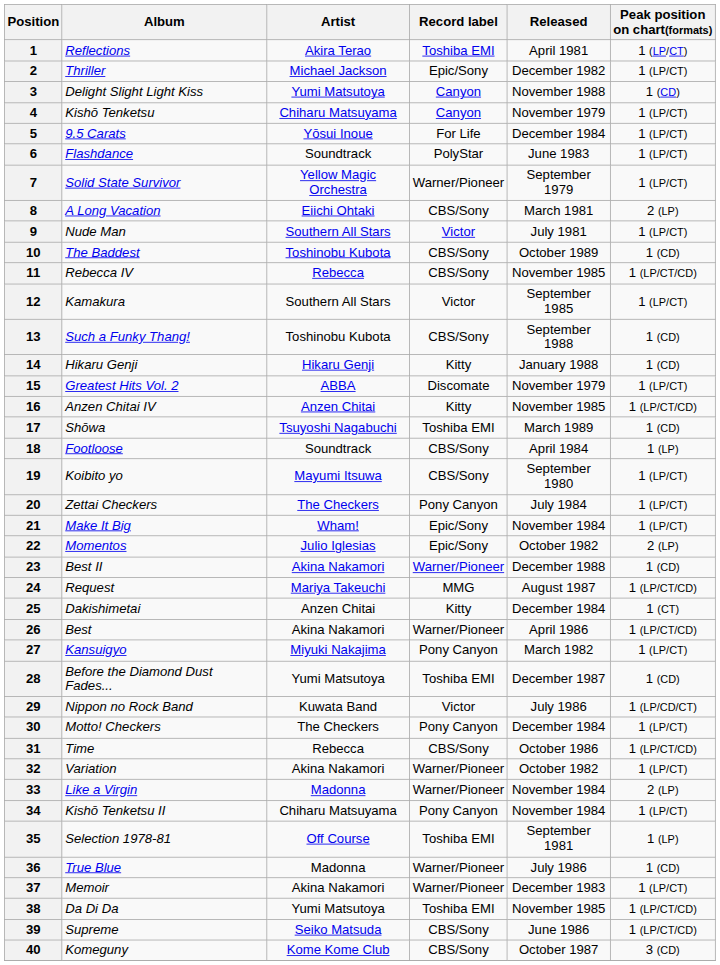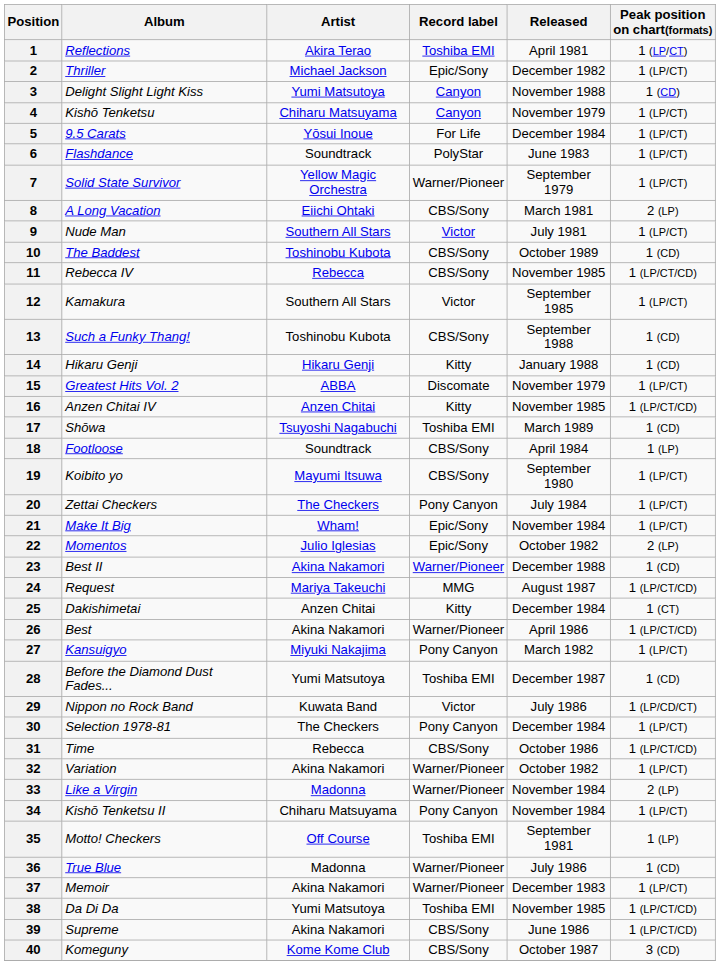 <table class="wikitable plainrowheaders" style="text-align:center;">
 <tr>
 <th scope=col>Position</th>
 <th scope=col>Album</th>
 <th scope=col>Artist</th>
 <th scope=col>Record label</th>
 <th scope=col>Released</th>
 <th scope=col>Peak position<br>on chart<small>(formats)</small></th>
 </tr>
 <tr>
 <th scope=row style="text-align:center;">1</th>
 <td align=left><em><a href='#'>Reflections</a></em></td>
 <td><a href='#'>Akira Terao</a></td>
 <td><a href='#'>Toshiba EMI</a></td>
 <td>April 1981</td>
 <td>1 <small>(<a href='#'>LP</a>/<a href='#'>CT</a>)</small></td>
 </tr>
 <tr>
 <th scope=row style="text-align:center;">2</th>
 <td align=left><em><a href='#'>Thriller</a></em></td>
 <td><a href='#'>Michael Jackson</a></td>
 <td>Epic/Sony</td>
 <td>December 1982</td>
 <td>1 <small>(LP/CT)</small></td>
 </tr>
 <tr>
 <th scope=row style="text-align:center;">3</th>
 <td align=left><em>Delight Slight Light Kiss</em></td>
 <td><a href='#'>Yumi Matsutoya</a></td>
 <td><a href='#'>Canyon</a></td>
 <td>November 1988</td>
 <td>1 <small>(<a href='#'>CD</a>)</small></td>
 </tr>
 <tr>
 <th scope=row style="text-align:center;">4</th>
 <td align=left><em>Kishō Tenketsu</em></td>
 <td><a href='#'>Chiharu Matsuyama</a></td>
 <td><a href='#'>Canyon</a></td>
 <td>November 1979</td>
 <td>1 <small>(LP/CT)</small></td>
 </tr>
 <tr>
 <th scope=row style="text-align:center;">5</th>
 <td align=left><em><a href='#'>9.5 Carats</a></em></td>
 <td><a href='#'>Yōsui Inoue</a></td>
 <td>For Life</td>
 <td>December 1984</td>
 <td>1 <small>(LP/CT)</small></td>
 </tr>
 <tr>
 <th scope=row style="text-align:center;">6</th>
 <td align=left><em><a href='#'>Flashdance</a></em></td>
 <td>Soundtrack</td>
 <td>PolyStar</td>
 <td>June 1983</td>
 <td>1 <small>(LP/CT)</small></td>
 </tr>
 <tr>
 <th scope=row style="text-align:center;">7</th>
 <td align=left><em><a href='#'>Solid State Survivor</a></em></td>
 <td><a href='#'>Yellow Magic Orchestra</a></td>
 <td>Warner/Pioneer</td>
 <td>September 1979</td>
 <td>1 <small>(LP/CT)</small></td>
 </tr>
 <tr>
 <th scope=row style="text-align:center;">8</th>
 <td align=left><em><a href='#'>A Long Vacation</a></em></td>
 <td><a href='#'>Eiichi Ohtaki</a></td>
 <td>CBS/Sony</td>
 <td>March 1981</td>
 <td>2 <small>(LP)</small></td>
 </tr>
 <tr>
 <th scope=row style="text-align:center;">9</th>
 <td align=left><em>Nude Man</em></td>
 <td><a href='#'>Southern All Stars</a></td>
 <td><a href='#'>Victor</a></td>
 <td>July 1981</td>
 <td>1 <small>(LP/CT)</small></td>
 </tr>
 <tr>
 <th scope=row style="text-align:center;">10</th>
 <td align=left><em><a href='#'>The Baddest</a></em></td>
 <td><a href='#'>Toshinobu Kubota</a></td>
 <td>CBS/Sony</td>
 <td>October 1989</td>
 <td>1 <small>(CD)</small></td>
 </tr>
 <tr>
 <th scope=row style="text-align:center;">11</th>
 <td align=left><em>Rebecca IV</em></td>
 <td><a href='#'>Rebecca</a></td>
 <td>CBS/Sony</td>
 <td>November 1985</td>
 <td>1 <small>(LP/CT/CD)</small></td>
 </tr>
 <tr>
 <th scope=row style="text-align:center;">12</th>
 <td align=left><em>Kamakura</em></td>
 <td>Southern All Stars</td>
 <td>Victor</td>
 <td>September 1985</td>
 <td>1 <small>(LP/CT)</small></td>
 </tr>
 <tr>
 <th scope=row style="text-align:center;">13</th>
 <td align=left><em><a href='#'>Such a Funky Thang!</a></em></td>
 <td>Toshinobu Kubota</td>
 <td>CBS/Sony</td>
 <td>September 1988</td>
 <td>1 <small>(CD)</small></td>
 </tr>
 <tr>
 <th scope=row style="text-align:center;">14</th>
 <td align=left><em>Hikaru Genji</em></td>
 <td><a href='#'>Hikaru Genji</a></td>
 <td>Kitty</td>
 <td>January 1988</td>
 <td>1 <small>(CD)</small></td>
 </tr>
 <tr>
 <th scope=row style="text-align:center;">15</th>
 <td align=left><em><a href='#'>Greatest Hits Vol. 2</a></em></td>
 <td><a href='#'>ABBA</a></td>
 <td>Discomate</td>
 <td>November 1979</td>
 <td>1 <small>(LP/CT)</small></td>
 </tr>
 <tr>
 <th scope=row style="text-align:center;">16</th>
 <td align=left><em>Anzen Chitai IV</em></td>
 <td><a href='#'>Anzen Chitai</a></td>
 <td>Kitty</td>
 <td>November 1985</td>
 <td>1 <small>(LP/CT/CD)</small></td>
 </tr>
 <tr>
 <th scope=row style="text-align:center;">17</th>
 <td align=left><em>Shōwa</em></td>
 <td><a href='#'>Tsuyoshi Nagabuchi</a></td>
 <td>Toshiba EMI</td>
 <td>March 1989</td>
 <td>1 <small>(CD)</small></td>
 </tr>
 <tr>
 <th scope=row style="text-align:center;">18</th>
 <td align=left><em><a href='#'>Footloose</a></em></td>
 <td>Soundtrack</td>
 <td>CBS/Sony</td>
 <td>April 1984</td>
 <td>1 <small>(LP)</small></td>
 </tr>
 <tr>
 <th scope=row style="text-align:center;">19</th>
 <td align=left><em>Koibito yo</em></td>
 <td><a href='#'>Mayumi Itsuwa</a></td>
 <td>CBS/Sony</td>
 <td>September 1980</td>
 <td>1 <small>(LP/CT)</small></td>
 </tr>
 <tr>
 <th scope=row style="text-align:center;">20</th>
 <td align=left><em>Zettai Checkers</em></td>
 <td><a href='#'>The Checkers</a></td>
 <td>Pony Canyon</td>
 <td>July 1984</td>
 <td>1 <small>(LP/CT)</small></td>
 </tr>
 <tr>
 <th scope=row style="text-align:center;">21</th>
 <td align=left><em><a href='#'>Make It Big</a></em></td>
 <td><a href='#'>Wham!</a></td>
 <td>Epic/Sony</td>
 <td>November 1984</td>
 <td>1 <small>(LP/CT)</small></td>
 </tr>
 <tr>
 <th scope=row style="text-align:center;">22</th>
 <td align=left><em><a href='#'>Momentos</a></em></td>
 <td><a href='#'>Julio Iglesias</a></td>
 <td>Epic/Sony</td>
 <td>October 1982</td>
 <td>2 <small>(LP)</small></td>
 </tr>
 <tr>
 <th scope=row style="text-align:center;">23</th>
 <td align=left><em>Best II</em></td>
 <td><a href='#'>Akina Nakamori</a></td>
 <td><a href='#'>Warner/Pioneer</a></td>
 <td>December 1988</td>
 <td>1 <small>(CD)</small></td>
 </tr>
 <tr>
 <th scope=row style="text-align:center;">24</th>
 <td align=left><em>Request</em></td>
 <td><a href='#'>Mariya Takeuchi</a></td>
 <td>MMG</td>
 <td>August 1987</td>
 <td>1 <small>(LP/CT/CD)</small></td>
 </tr>
 <tr>
 <th scope=row style="text-align:center;">25</th>
 <td align=left><em>Dakishimetai</em></td>
 <td>Anzen Chitai</td>
 <td>Kitty</td>
 <td>December 1984</td>
 <td>1 <small>(CT)</small></td>
 </tr>
 <tr>
 <th scope=row style="text-align:center;">26</th>
 <td align=left><em>Best</em></td>
 <td>Akina Nakamori</td>
 <td>Warner/Pioneer</td>
 <td>April 1986</td>
 <td>1 <small>(LP/CT/CD)</small></td>
 </tr>
 <tr>
 <th scope=row style="text-align:center;">27</th>
 <td align=left><em><a href='#'>Kansuigyo</a></em></td>
 <td><a href='#'>Miyuki Nakajima</a></td>
 <td>Pony Canyon</td>
 <td>March 1982</td>
 <td>1 <small>(LP/CT)</small></td>
 </tr>
 <tr>
 <th scope=row style="text-align:center;">28</th>
 <td align=left><em>Before the Diamond Dust Fades...</em></td>
 <td>Yumi Matsutoya</td>
 <td>Toshiba EMI</td>
 <td>December 1987</td>
 <td>1 <small>(CD)</small></td>
 </tr>
 <tr>
 <th scope=row style="text-align:center;">29</th>
 <td align=left><em>Nippon no Rock Band</em></td>
 <td>Kuwata Band</td>
 <td>Victor</td>
 <td>July 1986</td>
 <td>1 <small>(LP/CD/CT)</small></td>
 </tr>
 <tr>
 <th scope=row style="text-align:center;">30</th>
-<td align=left><em>Motto! Checkers</em></td>
+<td align=left><em>Selection 1978-81</em></td>
 <td>The Checkers</td>
 <td>Pony Canyon</td>
 <td>December 1984</td>
 <td>1 <small>(LP/CT)</small></td>
 </tr>
 <tr>
 <th scope=row style="text-align:center;">31</th>
 <td align=left><em>Time</em></td>
 <td>Rebecca</td>
 <td>CBS/Sony</td>
 <td>October 1986</td>
 <td>1 <small>(LP/CT/CD)</small></td>
 </tr>
 <tr>
 <th scope=row style="text-align:center;">32</th>
 <td align=left><em>Variation</em></td>
 <td>Akina Nakamori</td>
 <td>Warner/Pioneer</td>
 <td>October 1982</td>
 <td>1 <small>(LP/CT)</small></td>
 </tr>
 <tr>
 <th scope=row style="text-align:center;">33</th>
 <td align=left><em><a href='#'>Like a Virgin</a></em></td>
 <td><a href='#'>Madonna</a></td>
 <td>Warner/Pioneer</td>
 <td>November 1984</td>
 <td>2 <small>(LP)</small></td>
 </tr>
 <tr>
 <th scope=row style="text-align:center;">34</th>
 <td align=left><em>Kishō Tenketsu II</em></td>
 <td>Chiharu Matsuyama</td>
 <td>Pony Canyon</td>
 <td>November 1984</td>
 <td>1 <small>(LP/CT)</small></td>
 </tr>
 <tr>
 <th scope=row style="text-align:center;">35</th>
-<td align=left><em>Selection 1978-81</em></td>
+<td align=left><em>Motto! Checkers</em></td>
 <td><a href='#'>Off Course</a></td>
 <td>Toshiba EMI</td>
 <td>September 1981</td>
 <td>1 <small>(LP)</small></td>
 </tr>
 <tr>
 <th scope=row style="text-align:center;">36</th>
 <td align=left><em><a href='#'>True Blue</a></em></td>
 <td>Madonna</td>
 <td>Warner/Pioneer</td>
 <td>July 1986</td>
 <td>1 <small>(CD)</small></td>
 </tr>
 <tr>
 <th scope=row style="text-align:center;">37</th>
 <td align=left><em>Memoir</em></td>
 <td>Akina Nakamori</td>
 <td>Warner/Pioneer</td>
 <td>December 1983</td>
 <td>1 <small>(LP/CT)</small></td>
 </tr>
 <tr>
 <th scope=row style="text-align:center;">38</th>
 <td align=left><em>Da Di Da</em></td>
 <td>Yumi Matsutoya</td>
 <td>Toshiba EMI</td>
 <td>November 1985</td>
 <td>1 <small>(LP/CT/CD)</small></td>
 </tr>
 <tr>
 <th scope=row style="text-align:center;">39</th>
 <td align=left><em>Supreme</em></td>
-<td><a href='#'>Seiko Matsuda</a></td>
+<td>Akina Nakamori</td>
 <td>CBS/Sony</td>
 <td>June 1986</td>
 <td>1 <small>(LP/CT/CD)</small></td>
 </tr>
 <tr>
 <th scope=row style="text-align:center;">40</th>
 <td align=left><em>Komeguny</em></td>
 <td><a href='#'>Kome Kome Club</a></td>
 <td>CBS/Sony</td>
 <td>October 1987</td>
 <td>3 <small>(CD)</small></td>
 </tr>
 <tr>
 </tr>
 </table>
